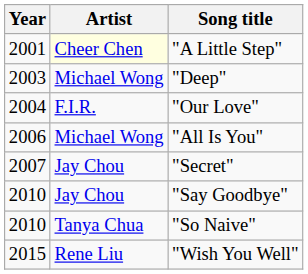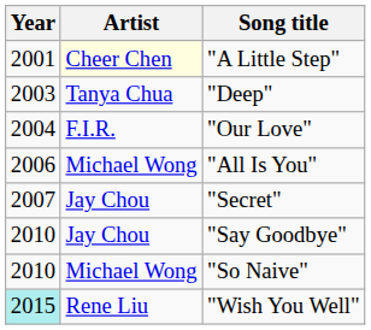 <table class="wikitable sortable">
 <tr>
 <th>Year</th>
 <th>Artist</th>
 <th>Song title</th>
 </tr>
 <tr>
 <td>2001</td>
 <td style="background: lightyellow;"><a href='#'>Cheer Chen</a></td>
 <td>"A Little Step"</td>
 </tr>
 <tr>
 <td>2003</td>
-<td><a href='#'>Michael Wong</a></td>
+<td><a href='#'>Tanya Chua</a></td>
 <td>"Deep"</td>
 </tr>
 <tr>
 <td>2004</td>
 <td><a href='#'>F.I.R.</a></td>
 <td>"Our Love"</td>
 </tr>
 <tr>
 <td>2006</td>
 <td><a href='#'>Michael Wong</a></td>
 <td>"All Is You"</td>
 </tr>
 <tr>
 <td>2007</td>
 <td><a href='#'>Jay Chou</a></td>
 <td>"Secret"</td>
 </tr>
 <tr>
 <td>2010</td>
 <td><a href='#'>Jay Chou</a></td>
 <td>"Say Goodbye"</td>
 </tr>
 <tr>
 <td>2010</td>
-<td><a href='#'>Tanya Chua</a></td>
+<td><a href='#'>Michael Wong</a></td>
 <td>"So Naive"</td>
 </tr>
 <tr>
-<td>2015</td>
+<td style="background: paleturquoise;">2015</td>
 <td><a href='#'>Rene Liu</a></td>
 <td>"Wish You Well"</td>
 </tr>
 </table>
